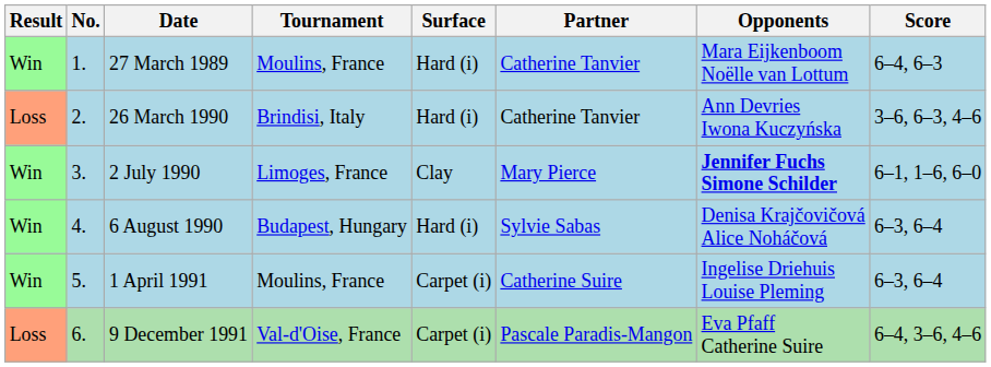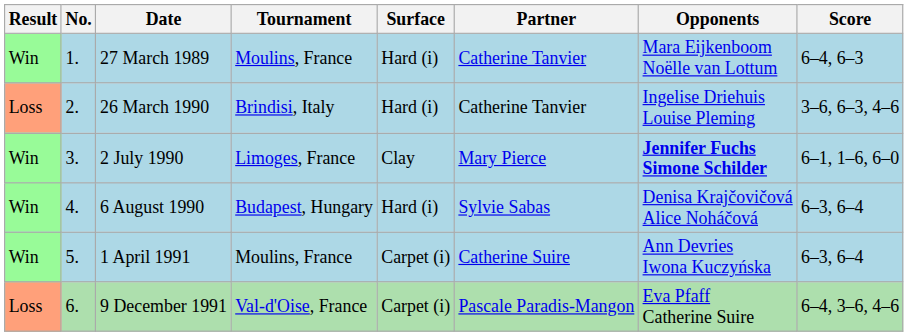 <table class="wikitable" style="font-size:97%">
 <tr>
 <th>Result</th>
 <th>No.</th>
 <th>Date</th>
 <th>Tournament</th>
 <th>Surface</th>
 <th>Partner</th>
 <th>Opponents</th>
 <th>Score</th>
 </tr>
 <tr style="background:lightblue;">
 <td style="background:#98fb98;">Win</td>
 <td>1.</td>
 <td>27 March 1989</td>
 <td><a href='#'>Moulins</a>, France</td>
 <td>Hard (i)</td>
 <td> <a href='#'>Catherine Tanvier</a></td>
 <td> <a href='#'>Mara Eijkenboom</a> <br>  <a href='#'>Noëlle van Lottum</a></td>
 <td>6–4, 6–3</td>
 </tr>
 <tr bgcolor=lightblue>
 <td style="background:#ffa07a;">Loss</td>
 <td>2.</td>
 <td>26 March 1990</td>
 <td><a href='#'>Brindisi</a>, Italy</td>
 <td>Hard (i)</td>
 <td> Catherine Tanvier</td>
-<td> <a href='#'>Ann Devries</a> <br>  <a href='#'>Iwona Kuczyńska</a></td>
+<td> <a href='#'>Ingelise Driehuis</a> <br>  <a href='#'>Louise Pleming</a></td>
 <td>3–6, 6–3, 4–6</td>
 </tr>
 <tr style="background:lightblue;">
 <td style="background:#98fb98;">Win</td>
 <td>3.</td>
 <td>2 July 1990</td>
 <td><a href='#'>Limoges</a>, France</td>
 <td>Clay</td>
 <td> <a href='#'>Mary Pierce</a></td>
 <td><strong> <a href='#'>Jennifer Fuchs</a> <br>  <a href='#'>Simone Schilder</a></strong></td>
 <td>6–1, 1–6, 6–0</td>
 </tr>
 <tr style="background:lightblue;">
 <td style="background:#98fb98;">Win</td>
 <td>4.</td>
 <td>6 August 1990</td>
 <td><a href='#'>Budapest</a>, Hungary</td>
 <td>Hard (i)</td>
 <td> <a href='#'>Sylvie Sabas</a></td>
 <td> <a href='#'>Denisa Krajčovičová</a> <br>  <a href='#'>Alice Noháčová</a></td>
 <td>6–3, 6–4</td>
 </tr>
 <tr style="background:lightblue;">
 <td style="background:#98fb98;">Win</td>
 <td>5.</td>
 <td>1 April 1991</td>
 <td>Moulins, France</td>
 <td>Carpet (i)</td>
 <td> <a href='#'>Catherine Suire</a></td>
-<td> <a href='#'>Ingelise Driehuis</a> <br>  <a href='#'>Louise Pleming</a></td>
+<td> <a href='#'>Ann Devries</a> <br>  <a href='#'>Iwona Kuczyńska</a></td>
 <td>6–3, 6–4</td>
 </tr>
 <tr style="background:#addfad;">
 <td style="background:#ffa07a;">Loss</td>
 <td>6.</td>
 <td>9 December 1991</td>
 <td><a href='#'>Val-d'Oise</a>, France</td>
 <td>Carpet (i)</td>
 <td> <a href='#'>Pascale Paradis-Mangon</a></td>
 <td> <a href='#'>Eva Pfaff</a> <br>  Catherine Suire</td>
 <td>6–4, 3–6, 4–6</td>
 </tr>
 </table>
